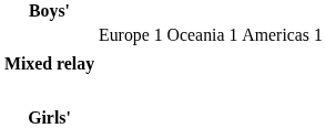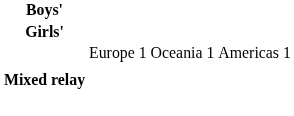 <table>
 <tr>
 <th scope="row">Boys'<br></th>
+<td></td>
+<td></td>
+<td></td>
+</tr>
+<tr>
+<th scope="row">Girls'<br></th>
 <td></td>
 <td></td>
 <td></td>
 </tr>
 <tr>
 <th scope="row">Mixed relay<br></th>
 <td>Europe 1<br><br><br><br></td>
 <td>Oceania 1<br><br><br><br></td>
 <td>Americas 1<br><br><br><br></td>
 </tr>
-<tr>
-<th scope="row">Girls'<br></th>
-<td></td>
-<td></td>
-<td></td>
-</tr>
 </table>
